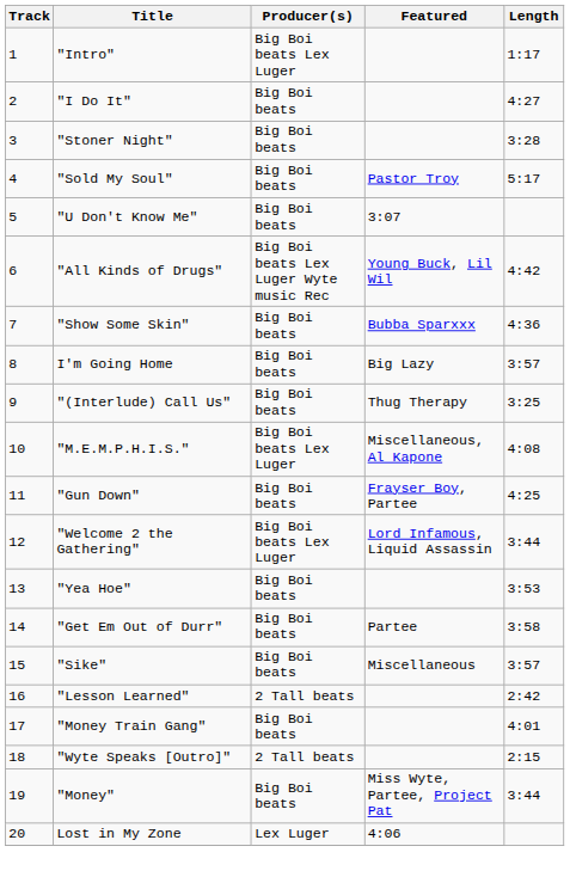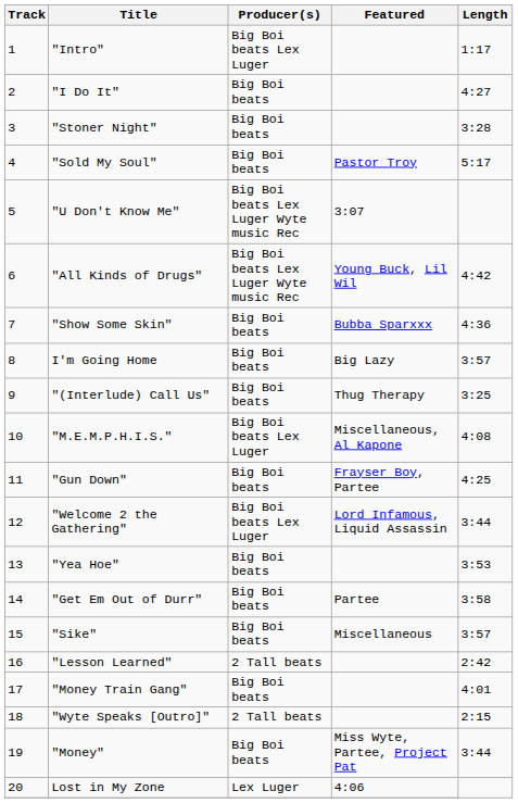 <table class="wikitable">
 <tr>
 <th align="center" width="25">Track</th>
 <th align="center" width="180">Title</th>
 <th align="center" width="100">Producer(s)</th>
 <th align="center" width="125">Featured</th>
 <th align="center" width="50">Length</th>
 </tr>
 <tr>
 <td>1</td>
 <td>"Intro"</td>
 <td>Big Boi beats Lex Luger</td>
 <td></td>
 <td>1:17</td>
 </tr>
 <tr>
 <td>2</td>
 <td>"I Do It"</td>
 <td>Big Boi beats</td>
 <td></td>
 <td>4:27</td>
 </tr>
 <tr>
 <td>3</td>
 <td>"Stoner Night"</td>
 <td>Big Boi beats</td>
 <td></td>
 <td>3:28</td>
 </tr>
 <tr>
 <td>4</td>
 <td>"Sold My Soul"</td>
 <td>Big Boi beats</td>
 <td><a href='#'>Pastor Troy</a></td>
 <td>5:17</td>
 </tr>
 <tr>
 <td>5</td>
 <td>"U Don't Know Me"</td>
-<td>Big Boi beats</td>
+<td>Big Boi beats Lex Luger Wyte music Rec</td>
 <td>3:07</td>
 </tr>
 <tr>
 <td>6</td>
 <td>"All Kinds of Drugs"</td>
 <td>Big Boi beats Lex Luger Wyte music Rec</td>
 <td><a href='#'>Young Buck</a>, <a href='#'>Lil Wil</a></td>
 <td>4:42</td>
 </tr>
 <tr>
 <td>7</td>
 <td>"Show Some Skin"</td>
 <td>Big Boi beats</td>
 <td><a href='#'>Bubba Sparxxx</a></td>
 <td>4:36</td>
 </tr>
 <tr>
 <td>8</td>
 <td>I'm Going Home</td>
 <td>Big Boi beats</td>
 <td>Big Lazy</td>
 <td>3:57</td>
 </tr>
 <tr>
 <td>9</td>
 <td>"(Interlude) Call Us"</td>
 <td>Big Boi beats</td>
 <td>Thug Therapy</td>
 <td>3:25</td>
 </tr>
 <tr>
 <td>10</td>
 <td>"M.E.M.P.H.I.S."</td>
 <td>Big Boi beats Lex Luger</td>
 <td>Miscellaneous, <a href='#'>Al Kapone</a></td>
 <td>4:08</td>
 </tr>
 <tr>
 <td>11</td>
 <td>"Gun Down"</td>
 <td>Big Boi beats</td>
 <td><a href='#'>Frayser Boy</a>, Partee</td>
 <td>4:25</td>
 </tr>
 <tr>
 <td>12</td>
 <td>"Welcome 2 the Gathering"</td>
 <td>Big Boi beats Lex Luger</td>
 <td><a href='#'>Lord Infamous</a>, Liquid Assassin</td>
 <td>3:44</td>
 </tr>
 <tr>
 <td>13</td>
 <td>"Yea Hoe"</td>
 <td>Big Boi beats</td>
 <td></td>
 <td>3:53</td>
 </tr>
 <tr>
 <td>14</td>
 <td>"Get Em Out of Durr"</td>
 <td>Big Boi beats</td>
 <td>Partee</td>
 <td>3:58</td>
 </tr>
 <tr>
 <td>15</td>
 <td>"Sike"</td>
 <td>Big Boi beats</td>
 <td>Miscellaneous</td>
 <td>3:57</td>
 </tr>
 <tr>
 <td>16</td>
 <td>"Lesson Learned"</td>
 <td>2 Tall beats</td>
 <td></td>
 <td>2:42</td>
 </tr>
 <tr>
 <td>17</td>
 <td>"Money Train Gang"</td>
 <td>Big Boi beats</td>
 <td></td>
 <td>4:01</td>
 </tr>
 <tr>
 <td>18</td>
 <td>"Wyte Speaks [Outro]"</td>
 <td>2 Tall beats</td>
 <td></td>
 <td>2:15</td>
 </tr>
 <tr>
 <td>19</td>
 <td>"Money"</td>
 <td>Big Boi beats</td>
 <td>Miss Wyte, Partee, <a href='#'>Project Pat</a></td>
 <td>3:44</td>
 </tr>
 <tr>
 <td>20</td>
 <td>Lost in My Zone</td>
 <td>Lex Luger</td>
 <td>4:06</td>
 </tr>
 <tr>
 </tr>
 </table>
